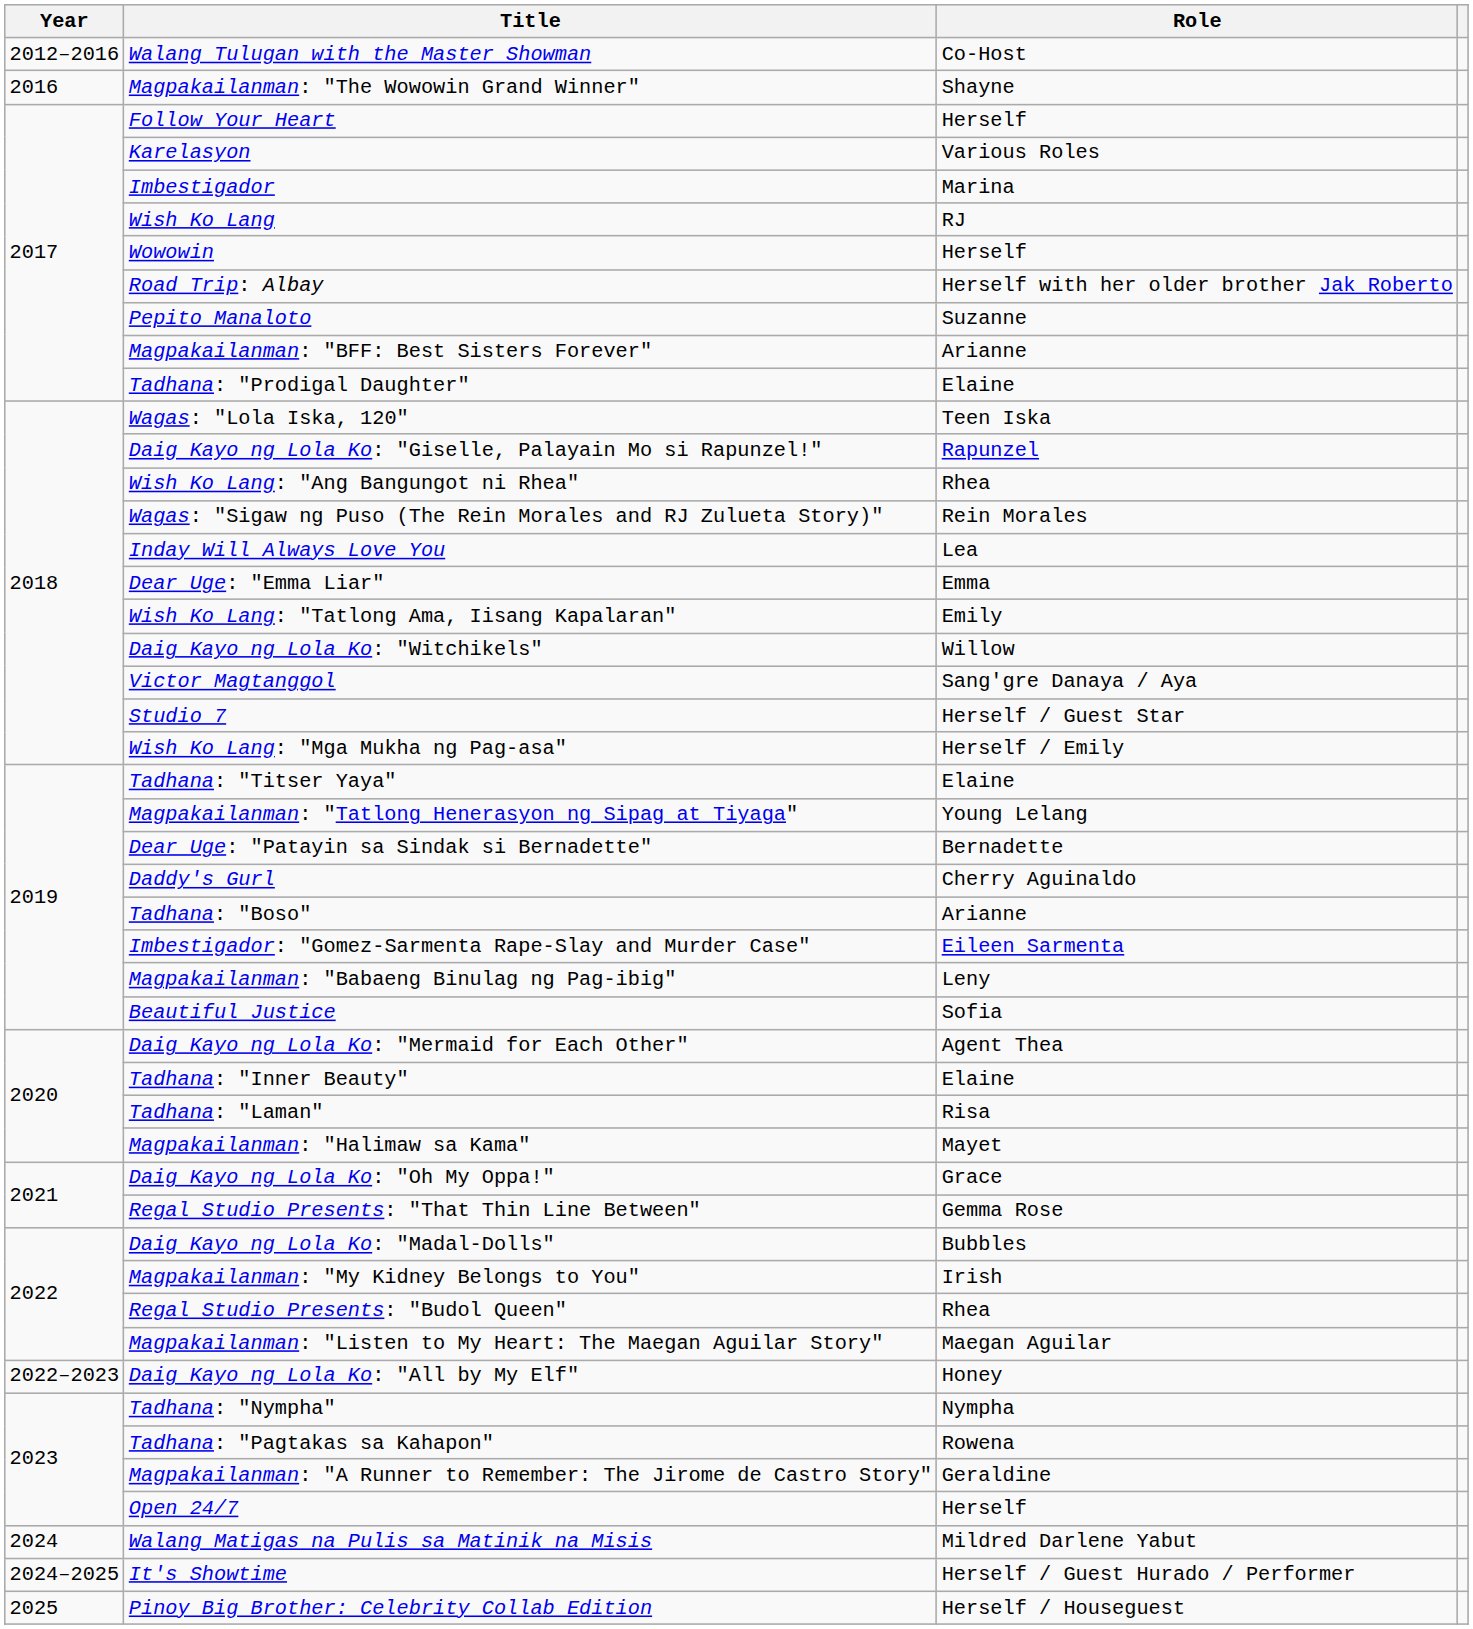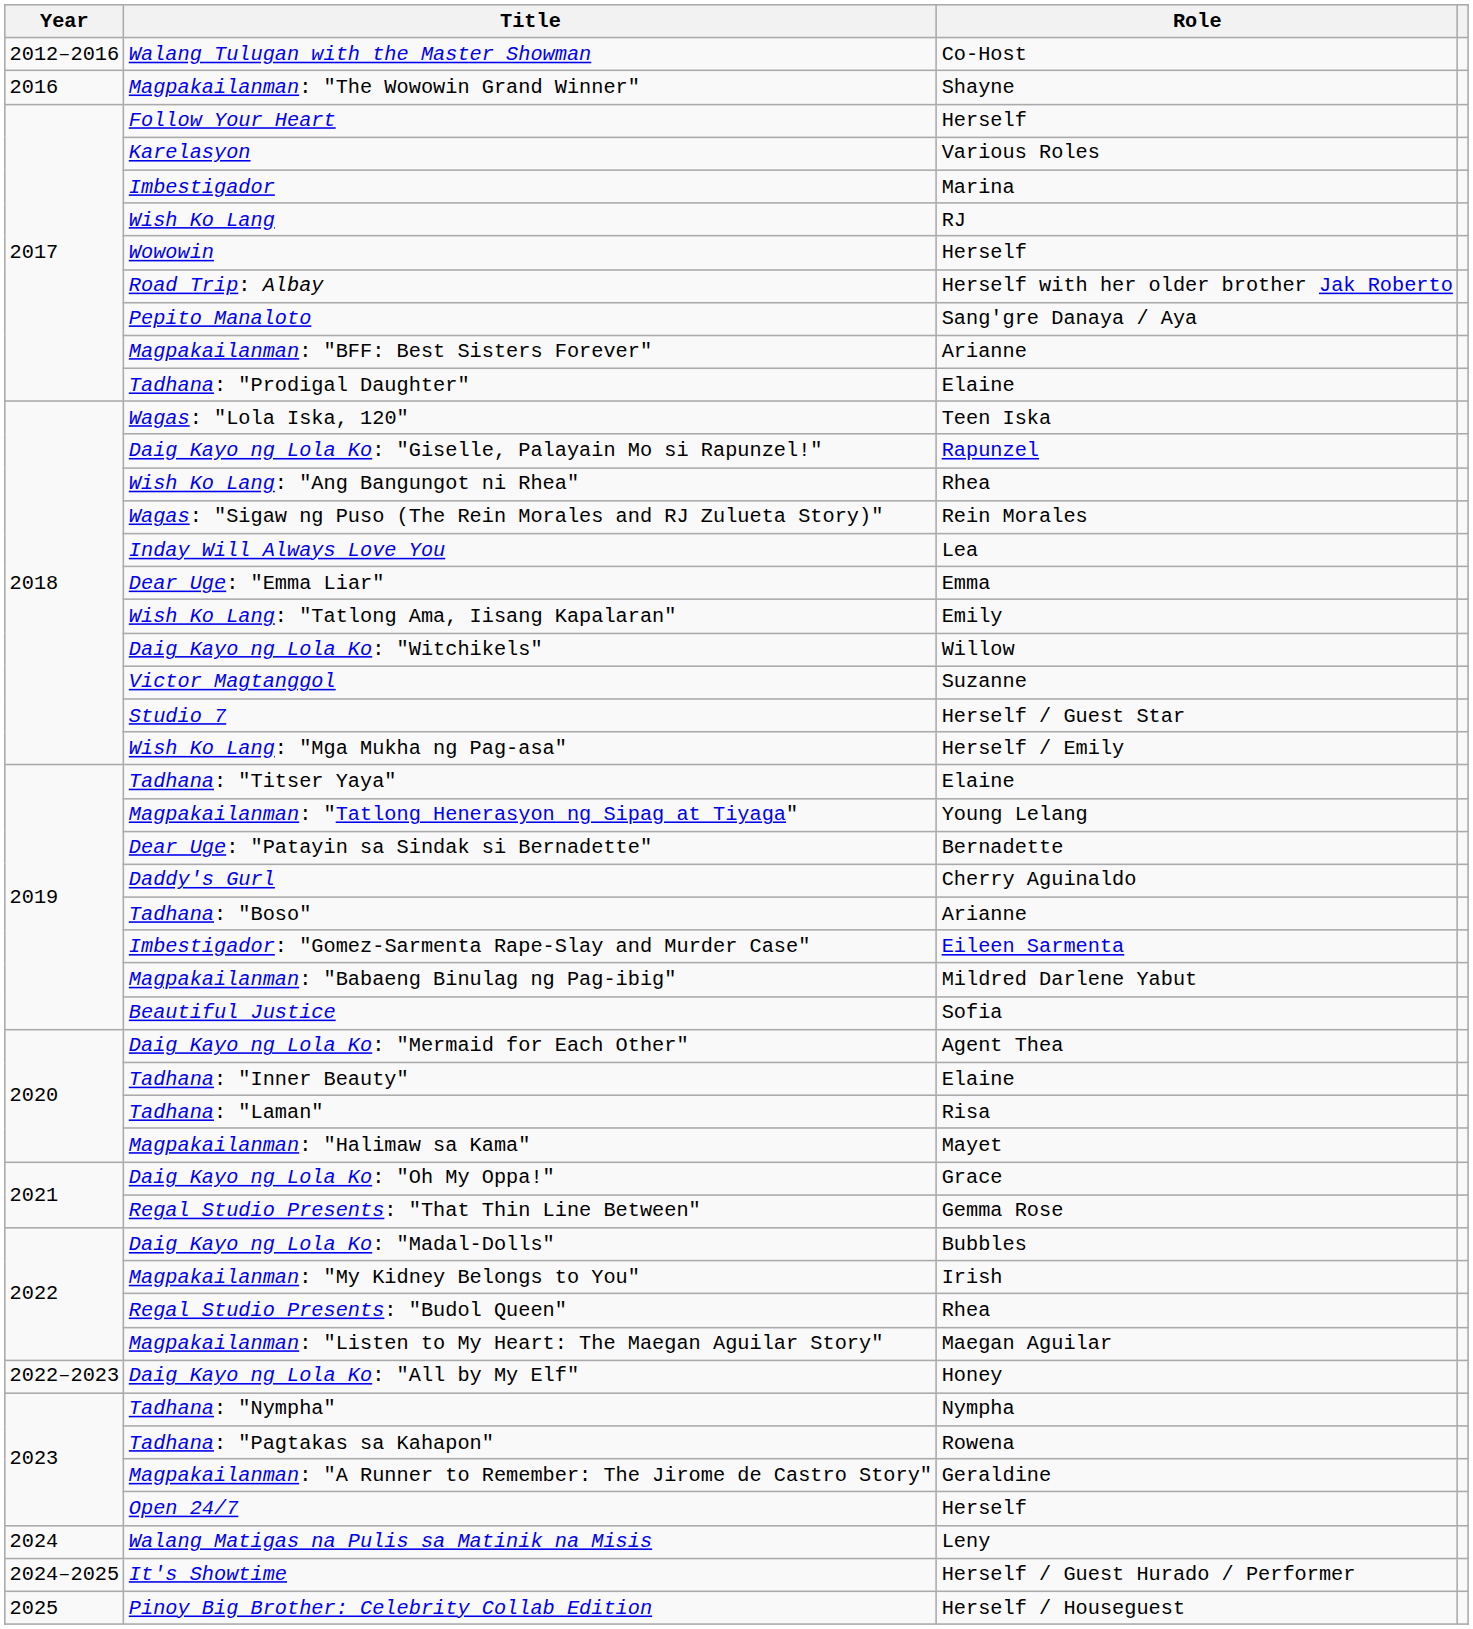 <table class="wikitable">
 <tr>
 <th>Year</th>
 <th>Title</th>
 <th>Role</th>
 <th></th>
 </tr>
 <tr>
 <td>2012–2016</td>
 <td><em><a href='#'>Walang Tulugan with the Master Showman</a></em></td>
 <td>Co-Host</td>
 <td></td>
 </tr>
 <tr>
 <td>2016</td>
 <td><em><a href='#'>Magpakailanman</a></em>: "The Wowowin Grand Winner"</td>
 <td>Shayne</td>
 <td></td>
 </tr>
 <tr>
 <td rowspan=9>2017</td>
 <td><em><a href='#'>Follow Your Heart</a></em></td>
 <td>Herself</td>
 <td></td>
 </tr>
 <tr>
 <td><em><a href='#'>Karelasyon</a></em></td>
 <td>Various Roles</td>
 <td></td>
 </tr>
 <tr>
 <td><em><a href='#'>Imbestigador</a></em></td>
 <td>Marina</td>
 <td></td>
 </tr>
 <tr>
 <td><em><a href='#'>Wish Ko Lang</a></em></td>
 <td>RJ</td>
 <td></td>
 </tr>
 <tr>
 <td><em><a href='#'>Wowowin</a></em></td>
 <td>Herself</td>
 <td></td>
 </tr>
 <tr>
 <td><a href='#'><em>Road Trip</em></a>: <em>Albay</em></td>
 <td>Herself with her older brother <a href='#'>Jak Roberto</a></td>
 <td></td>
 </tr>
 <tr>
 <td><em><a href='#'>Pepito Manaloto</a></em></td>
-<td>Suzanne</td>
+<td>Sang'gre Danaya / Aya</td>
 <td></td>
 </tr>
 <tr>
 <td><em><a href='#'>Magpakailanman</a></em>: "BFF: Best Sisters Forever"</td>
 <td>Arianne</td>
 <td></td>
 </tr>
 <tr>
 <td><em><a href='#'>Tadhana</a></em>: "Prodigal Daughter"</td>
 <td>Elaine</td>
 <td></td>
 </tr>
 <tr>
 <td rowspan="11">2018</td>
 <td><em><a href='#'>Wagas</a></em>: "Lola Iska, 120"</td>
 <td>Teen Iska</td>
 <td></td>
 </tr>
 <tr>
 <td><em><a href='#'>Daig Kayo ng Lola Ko</a></em>: "Giselle, Palayain Mo si Rapunzel!"</td>
 <td><a href='#'>Rapunzel</a></td>
 <td></td>
 </tr>
 <tr>
 <td><em><a href='#'>Wish Ko Lang</a></em>: "Ang Bangungot ni Rhea"</td>
 <td>Rhea</td>
 <td></td>
 </tr>
 <tr>
 <td><em><a href='#'>Wagas</a></em>: "Sigaw ng Puso (The Rein Morales and RJ Zulueta Story)"</td>
 <td>Rein Morales</td>
 <td></td>
 </tr>
 <tr>
 <td><em><a href='#'>Inday Will Always Love You</a></em></td>
 <td>Lea</td>
 <td></td>
 </tr>
 <tr>
 <td><em><a href='#'>Dear Uge</a></em>: "Emma Liar"</td>
 <td>Emma</td>
 <td></td>
 </tr>
 <tr>
 <td><em><a href='#'>Wish Ko Lang</a></em>: "Tatlong Ama, Iisang Kapalaran"</td>
 <td>Emily</td>
 <td></td>
 </tr>
 <tr>
 <td><em><a href='#'>Daig Kayo ng Lola Ko</a></em>: "Witchikels"</td>
 <td>Willow</td>
 <td></td>
 </tr>
 <tr>
 <td><em><a href='#'>Victor Magtanggol</a></em></td>
-<td>Sang'gre Danaya / Aya</td>
+<td>Suzanne</td>
 <td></td>
 </tr>
 <tr>
 <td><em><a href='#'>Studio 7</a></em></td>
 <td>Herself / Guest Star</td>
 <td></td>
 </tr>
 <tr>
 <td><em><a href='#'>Wish Ko Lang</a></em>: "Mga Mukha ng Pag-asa"</td>
 <td>Herself / Emily</td>
 <td></td>
 </tr>
 <tr>
 <td rowspan="8">2019</td>
 <td><em><a href='#'>Tadhana</a></em>: "Titser Yaya"</td>
 <td>Elaine</td>
 <td></td>
 </tr>
 <tr>
 <td><em><a href='#'>Magpakailanman</a></em>: "<a href='#'>Tatlong Henerasyon ng Sipag at Tiyaga</a>"</td>
 <td>Young Lelang</td>
 <td></td>
 </tr>
 <tr>
 <td><em><a href='#'>Dear Uge</a></em>: "Patayin sa Sindak si Bernadette"</td>
 <td>Bernadette</td>
 <td></td>
 </tr>
 <tr>
 <td><em><a href='#'>Daddy's Gurl</a></em></td>
 <td>Cherry Aguinaldo</td>
 <td></td>
 </tr>
 <tr>
 <td><em><a href='#'>Tadhana</a></em>: "Boso"</td>
 <td>Arianne</td>
 <td></td>
 </tr>
 <tr>
 <td><em><a href='#'>Imbestigador</a></em>: "Gomez-Sarmenta Rape-Slay and Murder Case"</td>
 <td><a href='#'>Eileen Sarmenta</a></td>
 <td></td>
 </tr>
 <tr>
 <td><em><a href='#'>Magpakailanman</a></em>: "Babaeng Binulag ng Pag-ibig"</td>
-<td>Leny</td>
+<td>Mildred Darlene Yabut</td>
 <td></td>
 </tr>
 <tr>
 <td><em><a href='#'>Beautiful Justice</a></em></td>
 <td>Sofia</td>
 <td></td>
 </tr>
 <tr>
 <td rowspan="4">2020</td>
 <td><em><a href='#'>Daig Kayo ng Lola Ko</a></em>: "Mermaid for Each Other"</td>
 <td>Agent Thea</td>
 <td></td>
 </tr>
 <tr>
 <td><em><a href='#'>Tadhana</a></em>: "Inner Beauty"</td>
 <td>Elaine</td>
 <td></td>
 </tr>
 <tr>
 <td><em><a href='#'>Tadhana</a></em>: "Laman"</td>
 <td>Risa</td>
 <td></td>
 </tr>
 <tr>
 <td><em><a href='#'>Magpakailanman</a></em>: "Halimaw sa Kama"</td>
 <td>Mayet</td>
 <td></td>
 </tr>
 <tr>
 <td rowspan=2>2021</td>
 <td><em><a href='#'>Daig Kayo ng Lola Ko</a></em>: "Oh My Oppa!"</td>
 <td>Grace</td>
 <td></td>
 </tr>
 <tr>
 <td><em><a href='#'>Regal Studio Presents</a></em>: "That Thin Line Between"</td>
 <td>Gemma Rose</td>
 <td></td>
 </tr>
 <tr>
 <td rowspan="4">2022</td>
 <td><em><a href='#'>Daig Kayo ng Lola Ko</a></em>: "Madal-Dolls"</td>
 <td>Bubbles</td>
 <td></td>
 </tr>
 <tr>
 <td><em><a href='#'>Magpakailanman</a></em>: "My Kidney Belongs to You"</td>
 <td>Irish</td>
 <td></td>
 </tr>
 <tr>
 <td><em><a href='#'>Regal Studio Presents</a></em>: "Budol Queen"</td>
 <td>Rhea</td>
 <td></td>
 </tr>
 <tr>
 <td><em><a href='#'>Magpakailanman</a></em>: "Listen to My Heart: The Maegan Aguilar Story"</td>
 <td>Maegan Aguilar</td>
 <td></td>
 </tr>
 <tr>
 <td>2022–2023</td>
 <td><em><a href='#'>Daig Kayo ng Lola Ko</a></em>: "All by My Elf"</td>
 <td>Honey</td>
 <td></td>
 </tr>
 <tr>
 <td rowspan="4">2023</td>
 <td><em><a href='#'>Tadhana</a></em>: "Nympha"</td>
 <td>Nympha</td>
 <td></td>
 </tr>
 <tr>
 <td><em><a href='#'>Tadhana</a></em>: "Pagtakas sa Kahapon"</td>
 <td>Rowena</td>
 <td></td>
 </tr>
 <tr>
 <td><em><a href='#'>Magpakailanman</a></em>: "A Runner to Remember: The Jirome de Castro Story"</td>
 <td>Geraldine</td>
 <td></td>
 </tr>
 <tr>
 <td><a href='#'><em>Open 24/7</em></a></td>
 <td>Herself</td>
 <td></td>
 </tr>
 <tr>
 <td>2024</td>
 <td><em><a href='#'>Walang Matigas na Pulis sa Matinik na Misis</a></em></td>
-<td>Mildred Darlene Yabut</td>
+<td>Leny</td>
 <td></td>
 </tr>
 <tr>
 <td>2024–2025</td>
 <td><em><a href='#'>It's Showtime</a></em></td>
 <td>Herself / Guest Hurado / Performer</td>
 <td></td>
 </tr>
 <tr>
 <td>2025</td>
 <td><em><a href='#'>Pinoy Big Brother: Celebrity Collab Edition</a></em></td>
 <td>Herself / Houseguest</td>
 <td></td>
 </tr>
 </table>
